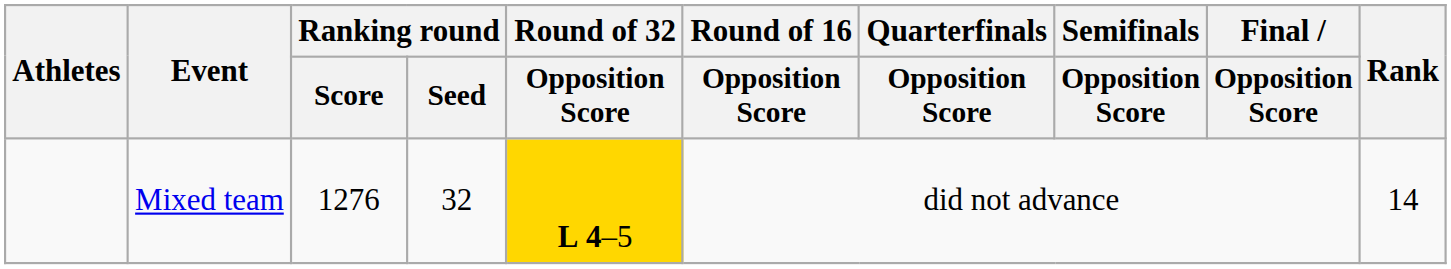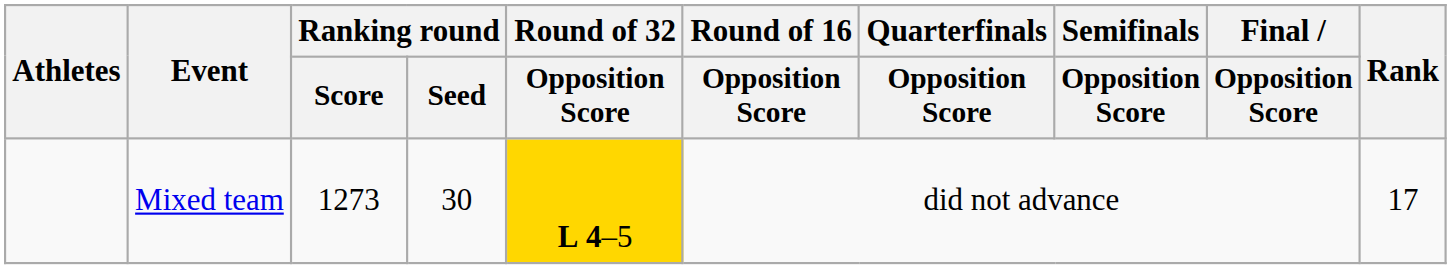 <table class="wikitable" style="font-size:90%;">
 <tr>
 <th rowspan="2">Athletes</th>
 <th rowspan="2">Event</th>
 <th colspan="2">Ranking round</th>
 <th>Round of 32</th>
 <th>Round of 16</th>
 <th>Quarterfinals</th>
 <th>Semifinals</th>
 <th>Final / </th>
 <th rowspan=2>Rank</th>
 </tr>
 <tr style="font-size:95%">
 <th>Score</th>
 <th>Seed</th>
 <th>Opposition<br>Score</th>
 <th>Opposition<br>Score</th>
 <th>Opposition<br>Score</th>
 <th>Opposition<br>Score</th>
 <th>Opposition<br>Score</th>
 </tr>
 <tr align=center>
 <td align=left><br></td>
 <td><a href='#'>Mixed team</a></td>
-<td>1276</td>
-<td>32</td>
+<td>1273</td>
+<td>30</td>
 <td style="background: gold;"><br><br><strong>L</strong> <strong>4</strong>–5</td>
 <td colspan=4>did not advance</td>
-<td>14</td>
+<td>17</td>
 </tr>
 </table>
